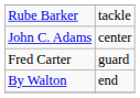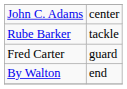 <table class="wikitable">
 <tr>
 </tr>
 <tr>
+<td><a href='#'>John C. Adams</a></td>
+<td>center</td>
+</tr>
+<tr>
 <td><a href='#'>Rube Barker</a></td>
 <td>tackle</td>
-</tr>
-<tr>
-<td><a href='#'>John C. Adams</a></td>
-<td>center</td>
 </tr>
 <tr>
 <td>Fred Carter</td>
 <td>guard</td>
 </tr>
 <tr>
 <td><a href='#'>By Walton</a></td>
 <td>end</td>
 </tr>
 <tr>
 </tr>
 </table>
